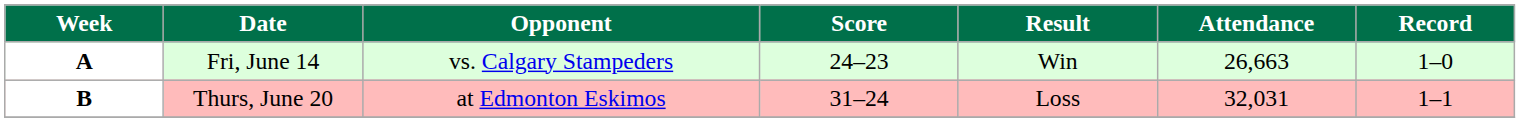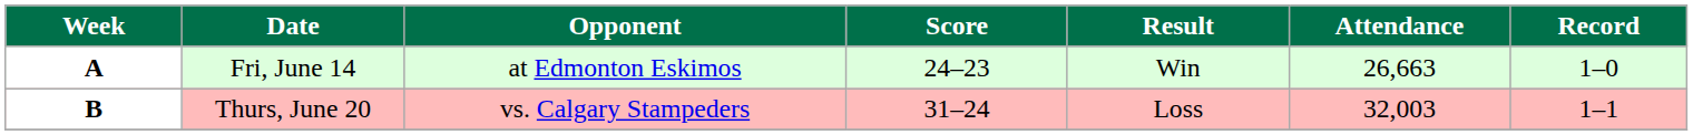 <table class="wikitable sortable">
 <tr>
 <th style="background:#00704A;color:white;"   width="8%">Week</th>
 <th style="background:#00704A;color:White;"   width="10%">Date</th>
 <th style="background:#00704A;color:White;"   width="20%">Opponent</th>
 <th style="background:#00704A;color:White;"   width="10%">Score</th>
 <th style="background:#00704A;color:White;"   width="10%">Result</th>
 <th style="background:#00704A;color:White;"   width="10%">Attendance</th>
 <th style="background:#00704A;color:White;"   width="8%">Record</th>
 </tr>
 <tr align="center" bgcolor="#ddffdd">
 <th style="text-align:center; background:white;"><span><strong>A</strong></span></th>
 <td>Fri, June 14</td>
-<td>vs. <a href='#'>Calgary Stampeders</a></td>
+<td>at <a href='#'>Edmonton Eskimos</a></td>
 <td>24–23</td>
 <td>Win</td>
 <td>26,663</td>
 <td>1–0</td>
 </tr>
 <tr align="center" bgcolor="#ffbbbb">
 <th style="text-align:center; background:white;"><span><strong>B</strong></span></th>
 <td>Thurs, June 20</td>
-<td>at <a href='#'>Edmonton Eskimos</a></td>
+<td>vs. <a href='#'>Calgary Stampeders</a></td>
 <td>31–24</td>
 <td>Loss</td>
-<td>32,031</td>
+<td>32,003</td>
 <td>1–1</td>
 </tr>
 <tr>
 </tr>
 </table>
